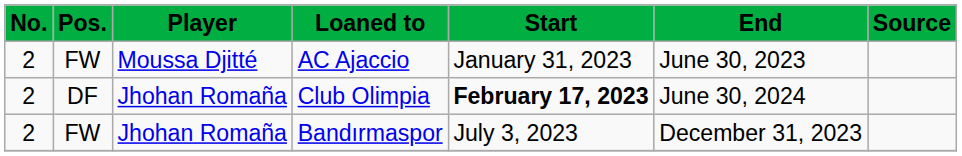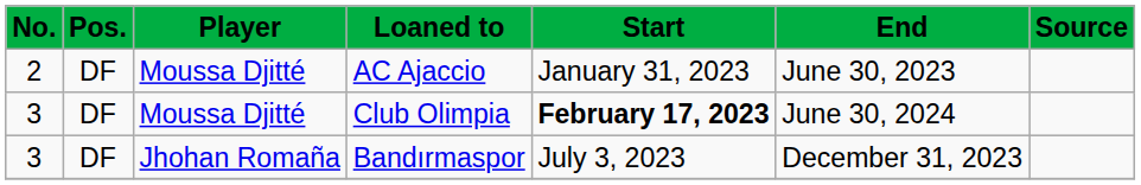 <table class="wikitable sortable" style="text-align:center; font-size:95%; text-align:left;">
 <tr>
 <th style="background:#00AE42; color:#000000">No.</th>
 <th style="background:#00AE42; color:#000000">Pos.</th>
 <th style="background:#00AE42; color:#000000">Player</th>
 <th style="background:#00AE42; color:#000000">Loaned to</th>
 <th style="background:#00AE42; color:#000000">Start</th>
 <th style="background:#00AE42; color:#000000">End</th>
 <th style="background:#00AE42; color:#000000">Source</th>
 </tr>
 <tr>
 <td align="center">2</td>
-<td align="center">FW</td>
+<td align="center">DF</td>
 <td> <a href='#'>Moussa Djitté</a></td>
 <td> <a href='#'>AC Ajaccio</a></td>
 <td>January 31, 2023</td>
 <td>June 30, 2023</td>
 <td></td>
 </tr>
 <tr>
-<td align="center">2</td>
+<td align="center">3</td>
 <td align="center">DF</td>
-<td> <a href='#'>Jhohan Romaña</a></td>
+<td> <a href='#'>Moussa Djitté</a></td>
 <td> <a href='#'>Club Olimpia</a></td>
 <td><strong>February 17, 2023</strong></td>
 <td>June 30, 2024</td>
 <td></td>
 </tr>
 <tr>
-<td align="center">2</td>
-<td align="center">FW</td>
+<td align="center">3</td>
+<td align="center">DF</td>
 <td> <a href='#'>Jhohan Romaña</a></td>
 <td> <a href='#'>Bandırmaspor</a></td>
 <td>July 3, 2023</td>
 <td>December 31, 2023</td>
 <td></td>
 </tr>
 <tr>
 </tr>
 </table>
